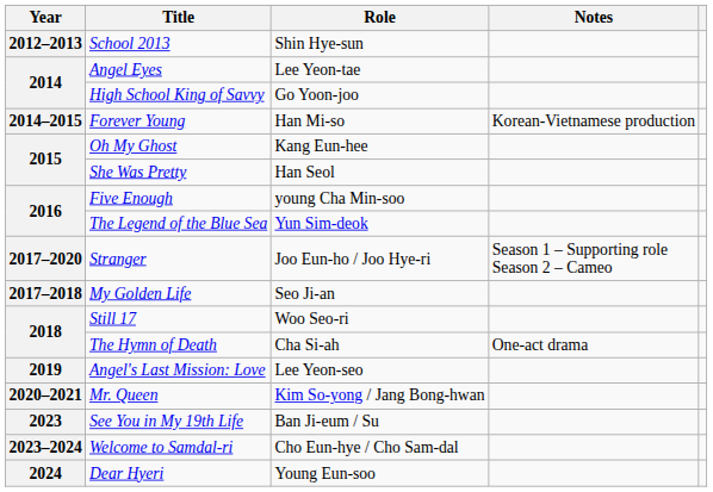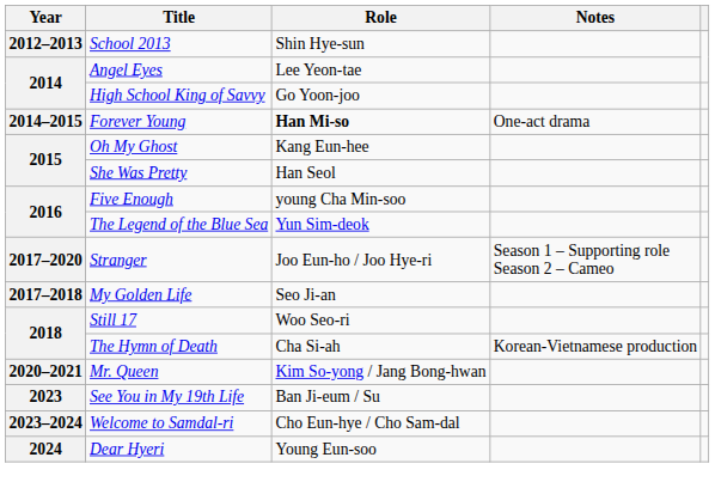 <table class="wikitable plainrowheaders sortable">
 <tr>
 <th scope="col">Year</th>
 <th scope="col">Title</th>
 <th scope="col">Role</th>
 <th scope="col">Notes</th>
 <th scope="col" class="unsortable"></th>
 </tr>
 <tr>
 <th scope="row">2012–2013</th>
 <td><em><a href='#'>School 2013</a></em></td>
 <td>Shin Hye-sun</td>
 <td></td>
 <td rowspan="2" style="text-align:center"></td>
 </tr>
 <tr>
 <th scope="row" rowspan="2">2014</th>
 <td><em><a href='#'>Angel Eyes</a></em></td>
 <td>Lee Yeon-tae</td>
 <td style="text-align:center"></td>
 </tr>
 <tr>
 <td><em><a href='#'>High School King of Savvy</a></em></td>
 <td>Go Yoon-joo</td>
 <td></td>
 <td style="text-align:center"></td>
 </tr>
 <tr>
 <th scope="row">2014–2015</th>
 <td><em><a href='#'>Forever Young</a></em></td>
-<td>Han Mi-so</td>
-<td>Korean-Vietnamese production</td>
+<td><strong>Han Mi-so</strong></td>
+<td>One-act drama</td>
 <td style="text-align:center"></td>
 </tr>
 <tr>
 <th scope="row" rowspan="2">2015</th>
 <td><em><a href='#'>Oh My Ghost</a></em></td>
 <td>Kang Eun-hee</td>
 <td></td>
 <td style="text-align:center"></td>
 </tr>
 <tr>
 <td><em><a href='#'>She Was Pretty</a></em></td>
 <td>Han Seol</td>
 <td></td>
 <td style="text-align:center"></td>
 </tr>
 <tr>
 <th scope="row" rowspan="2">2016</th>
 <td><em><a href='#'>Five Enough</a></em></td>
 <td>young Cha Min-soo</td>
 <td></td>
 <td style="text-align:center"></td>
 </tr>
 <tr>
 <td><em><a href='#'>The Legend of the Blue Sea</a></em></td>
 <td><a href='#'>Yun Sim-deok</a></td>
 <td></td>
 <td style="text-align:center"></td>
 </tr>
 <tr>
 <th scope="row">2017–2020</th>
 <td><em><a href='#'>Stranger</a></em></td>
 <td>Joo Eun-ho / Joo Hye-ri</td>
 <td>Season 1 – Supporting role<br>Season 2 – Cameo</td>
 <td style="text-align:center"></td>
 </tr>
 <tr>
 <th scope="row">2017–2018</th>
 <td><em><a href='#'>My Golden Life</a></em></td>
 <td>Seo Ji-an</td>
 <td></td>
 <td style="text-align:center"></td>
 </tr>
 <tr>
 <th scope="row" rowspan="2">2018</th>
 <td><em><a href='#'>Still 17</a></em></td>
 <td>Woo Seo-ri</td>
 <td></td>
 <td style="text-align:center"></td>
 </tr>
 <tr>
 <td><em><a href='#'>The Hymn of Death</a></em></td>
 <td>Cha Si-ah</td>
-<td>One-act drama</td>
-<td style="text-align:center"></td>
-</tr>
-<tr>
-<th scope="row">2019</th>
-<td><em><a href='#'>Angel's Last Mission: Love</a></em></td>
-<td>Lee Yeon-seo</td>
-<td></td>
+<td>Korean-Vietnamese production</td>
 <td style="text-align:center"></td>
 </tr>
 <tr>
 <th scope="row">2020–2021</th>
 <td><em><a href='#'>Mr. Queen</a></em></td>
 <td><a href='#'>Kim So-yong</a> / Jang Bong-hwan</td>
 <td></td>
 <td style="text-align:center"></td>
 </tr>
 <tr>
 <th scope="row">2023</th>
 <td><em><a href='#'>See You in My 19th Life</a></em></td>
 <td>Ban Ji-eum / Su</td>
 <td></td>
 <td style="text-align:center"></td>
 </tr>
 <tr>
 <th scope="row">2023–2024</th>
 <td><em><a href='#'>Welcome to Samdal-ri</a></em></td>
 <td>Cho Eun-hye / Cho Sam-dal</td>
 <td></td>
 <td style="text-align:center"><br></td>
 </tr>
 <tr>
 <th scope="row">2024</th>
 <td><em><a href='#'>Dear Hyeri</a></em></td>
 <td>Young Eun-soo</td>
 <td></td>
 <td style="text-align:center"></td>
 </tr>
 </table>
